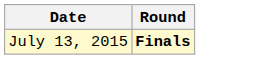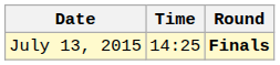 <table class="wikitable">
 <tr>
 <th>Date</th>
+<th>Time</th>
 <th>Round</th>
 </tr>
 <tr style=background:lemonchiffon>
 <td>July 13, 2015</td>
+<td>14:25</td>
 <td><strong>Finals</strong></td>
 </tr>
 </table>
